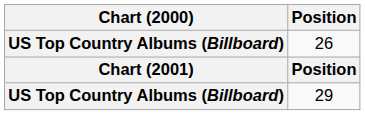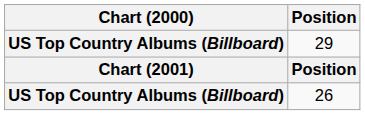 <table class="wikitable plainrowheaders" style="text-align:center">
 <tr>
 <th scope="col">Chart (2000)</th>
 <th scope="col">Position</th>
 </tr>
 <tr>
 <th scope="row">US Top Country Albums (<em>Billboard</em>)</th>
-<td>26</td>
+<td>29</td>
 </tr>
 <tr>
 <th scope="col">Chart (2001)</th>
 <th scope="col">Position</th>
 </tr>
 <tr>
 <th scope="row">US Top Country Albums (<em>Billboard</em>)</th>
-<td>29</td>
+<td>26</td>
 </tr>
 </table>
